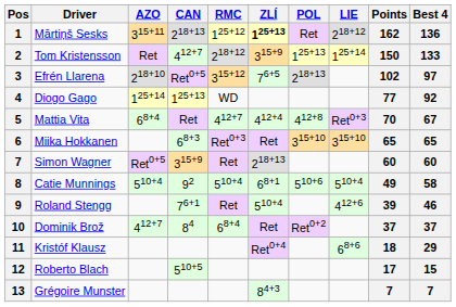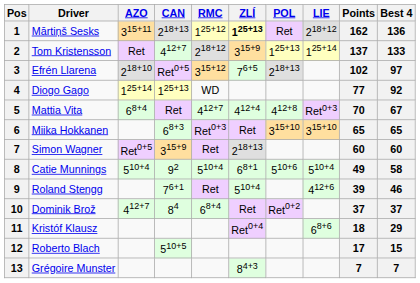 <table class="wikitable" style="font-size: 85%; text-align: center;">
 <tr valign="top">
 <th valign="middle">Pos</th>
 <th valign="middle">Driver</th>
 <th><a href='#'>AZO</a><br></th>
 <th><a href='#'>CAN</a><br></th>
 <th><a href='#'>RMC</a><br></th>
 <th><a href='#'>ZLÍ</a><br></th>
 <th><a href='#'>POL</a><br></th>
 <th><a href='#'>LIE</a><br></th>
 <th valign="middle">Points</th>
 <th valign="middle">Best 4</th>
 </tr>
 <tr>
 <th>1</th>
 <td align=left> <a href='#'>Mārtiņš Sesks</a></td>
 <td style="background:#ffdf9f;">3<sup>15+11</sup></td>
 <td style="background:#dfdfdf;">2<sup>18+13</sup></td>
 <td style="background:#ffffbf;">1<sup>25+12</sup></td>
 <td style="background:#ffffbf;"><strong>1<sup>25+13</sup></strong></td>
 <td style="background:#efcfff;">Ret</td>
 <td style="background:#dfdfdf;">2<sup>18+12</sup></td>
 <th>162</th>
 <th>136</th>
 </tr>
 <tr>
 <th>2</th>
 <td align=left> <a href='#'>Tom Kristensson</a></td>
 <td style="background:#efcfff;">Ret</td>
 <td style="background:#dfffdf;">4<sup>12+7</sup></td>
 <td style="background:#dfdfdf;">2<sup>18+12</sup></td>
 <td style="background:#ffdf9f;">3<sup>15+9</sup></td>
 <td style="background:#ffffbf;">1<sup>25+13</sup></td>
 <td style="background:#ffffbf;">1<sup>25+14</sup></td>
-<th>150</th>
+<th>137</th>
 <th>133</th>
 </tr>
 <tr>
 <th>3</th>
 <td align=left> <a href='#'>Efrén Llarena</a></td>
 <td style="background:#dfdfdf;">2<sup>18+10</sup></td>
 <td style="background:#efcfff;">Ret<sup>0+5</sup></td>
 <td style="background:#ffdf9f;">3<sup>15+12</sup></td>
 <td style="background:#dfffdf;">7<sup>6+5</sup></td>
 <td style="background:#dfdfdf;">2<sup>18+13</sup></td>
 <td></td>
 <th>102</th>
 <th>97</th>
 </tr>
 <tr>
 <th>4</th>
 <td align=left> <a href='#'>Diogo Gago</a></td>
 <td style="background:#ffffbf;">1<sup>25+14</sup></td>
 <td style="background:#ffffbf;">1<sup>25+13</sup></td>
 <td>WD</td>
 <td></td>
 <td></td>
 <td></td>
 <th>77</th>
 <th>92</th>
 </tr>
 <tr>
 <th>5</th>
 <td align=left> <a href='#'>Mattia Vita</a></td>
 <td style="background:#dfffdf;">6<sup>8+4</sup></td>
 <td style="background:#efcfff;">Ret</td>
 <td style="background:#dfffdf;">4<sup>12+7</sup></td>
 <td style="background:#dfffdf;">4<sup>12+4</sup></td>
 <td style="background:#dfffdf;">4<sup>12+8</sup></td>
 <td style="background:#efcfff;">Ret<sup>0+3</sup></td>
 <th>70</th>
 <th>67</th>
 </tr>
 <tr>
 <th>6</th>
 <td align=left> <a href='#'>Miika Hokkanen</a></td>
 <td></td>
 <td style="background:#dfffdf;">6<sup>8+3</sup></td>
 <td style="background:#efcfff;">Ret<sup>0+3</sup></td>
 <td style="background:#efcfff;">Ret</td>
 <td style="background:#ffdf9f;">3<sup>15+10</sup></td>
 <td style="background:#ffdf9f;">3<sup>15+10</sup></td>
 <th>65</th>
 <th>65</th>
 </tr>
 <tr>
 <th>7</th>
 <td align=left> <a href='#'>Simon Wagner</a></td>
 <td style="background:#efcfff;">Ret<sup>0+5</sup></td>
 <td style="background:#ffdf9f;">3<sup>15+9</sup></td>
 <td style="background:#efcfff;">Ret</td>
 <td style="background:#dfdfdf;">2<sup>18+13</sup></td>
 <td></td>
 <td></td>
 <th>60</th>
 <th>60</th>
 </tr>
 <tr>
 <th>8</th>
 <td align=left> <a href='#'>Catie Munnings</a></td>
 <td style="background:#dfffdf;">5<sup>10+4</sup></td>
 <td style="background:#dfffdf;">9<sup>2</sup></td>
 <td style="background:#dfffdf;">5<sup>10+4</sup></td>
 <td style="background:#dfffdf;">6<sup>8+1</sup></td>
 <td style="background:#dfffdf;">5<sup>10+6</sup></td>
 <td style="background:#dfffdf;">5<sup>10+4</sup></td>
 <th>49</th>
 <th>58</th>
 </tr>
 <tr>
 <th>9</th>
 <td align=left> <a href='#'>Roland Stengg</a></td>
 <td></td>
 <td style="background:#dfffdf;">7<sup>6+1</sup></td>
 <td style="background:#efcfff;">Ret</td>
 <td style="background:#dfffdf;">5<sup>10+4</sup></td>
 <td></td>
 <td style="background:#dfffdf;">4<sup>12+6</sup></td>
 <th>39</th>
 <th>46</th>
 </tr>
 <tr>
 <th>10</th>
 <td align=left> <a href='#'>Dominik Brož</a></td>
 <td style="background:#dfffdf;">4<sup>12+7</sup></td>
 <td style="background:#dfffdf;">8<sup>4</sup></td>
 <td style="background:#dfffdf;">6<sup>8+4</sup></td>
 <td style="background:#efcfff;">Ret</td>
 <td style="background:#efcfff;">Ret<sup>0+2</sup></td>
 <td></td>
 <th>37</th>
 <th>37</th>
 </tr>
 <tr>
 <th>11</th>
 <td align=left> <a href='#'>Kristóf Klausz</a></td>
 <td></td>
 <td></td>
 <td></td>
 <td style="background:#efcfff;">Ret<sup>0+4</sup></td>
 <td></td>
 <td style="background:#dfffdf;">6<sup>8+6</sup></td>
 <th>18</th>
 <th>29</th>
 </tr>
 <tr>
 <th>12</th>
 <td align=left> <a href='#'>Roberto Blach</a></td>
 <td></td>
 <td style="background:#dfffdf;">5<sup>10+5</sup></td>
 <td></td>
 <td></td>
 <td></td>
 <td></td>
 <th>17</th>
 <th>15</th>
 </tr>
 <tr>
 <th>13</th>
 <td align=left> <a href='#'>Grégoire Munster</a></td>
 <td></td>
 <td></td>
 <td></td>
 <td style="background:#dfffdf;">8<sup>4+3</sup></td>
 <td></td>
 <td></td>
 <th>7</th>
 <th>7</th>
 </tr>
 </table>
